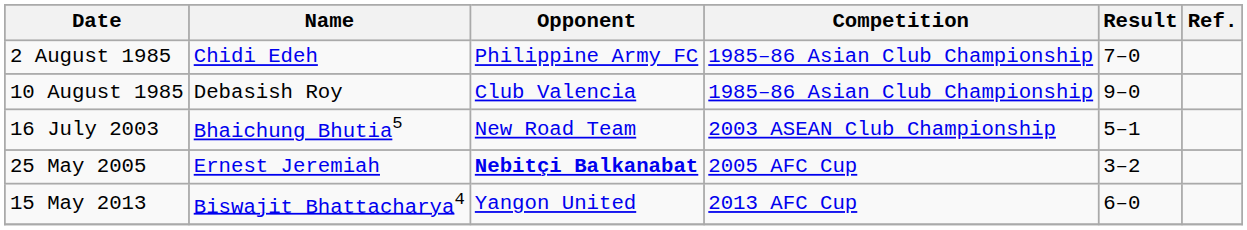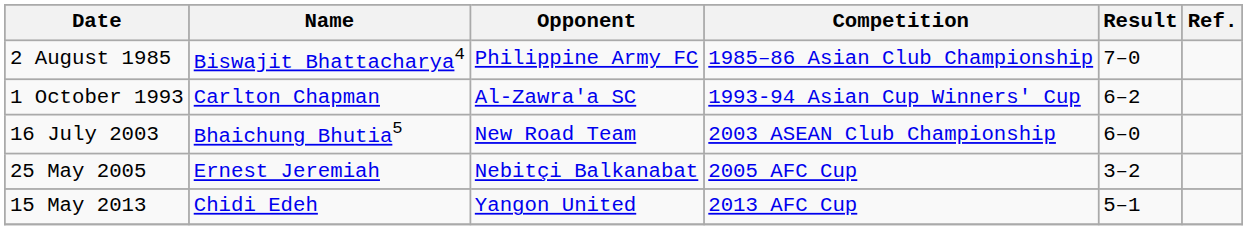 <table class="wikitable" style="font-size:90%;">
 <tr>
 <th>Date</th>
 <th>Name</th>
 <th>Opponent</th>
 <th>Competition</th>
 <th>Result</th>
 <th>Ref.</th>
 </tr>
 <tr>
 <td>2 August 1985</td>
-<td> <a href='#'>Chidi Edeh</a></td>
+<td> <a href='#'>Biswajit Bhattacharya</a><sup>4</sup></td>
 <td> <a href='#'>Philippine Army FC</a></td>
 <td><a href='#'>1985–86 Asian Club Championship</a></td>
 <td>7–0</td>
 <td></td>
 </tr>
 <tr>
-<td>10 August 1985</td>
-<td> Debasish Roy</td>
-<td> <a href='#'>Club Valencia</a></td>
-<td><a href='#'>1985–86 Asian Club Championship</a></td>
-<td>9–0</td>
+<td>1 October 1993</td>
+<td> <a href='#'>Carlton Chapman</a></td>
+<td> <a href='#'>Al-Zawra'a SC</a></td>
+<td><a href='#'>1993-94 Asian Cup Winners' Cup</a></td>
+<td>6–2</td>
 <td></td>
 </tr>
 <tr>
 <td>16 July 2003</td>
 <td> <a href='#'>Bhaichung Bhutia</a><sup>5</sup></td>
 <td> <a href='#'>New Road Team</a></td>
 <td><a href='#'>2003 ASEAN Club Championship</a></td>
-<td>5–1</td>
+<td>6–0</td>
 <td></td>
 </tr>
 <tr>
 <td>25 May 2005</td>
 <td> <a href='#'>Ernest Jeremiah</a></td>
-<td><strong> <a href='#'>Nebitçi Balkanabat</a></strong></td>
+<td> <a href='#'>Nebitçi Balkanabat</a></td>
 <td><a href='#'>2005 AFC Cup</a></td>
 <td>3–2</td>
 <td></td>
 </tr>
 <tr>
 <td>15 May 2013</td>
-<td> <a href='#'>Biswajit Bhattacharya</a><sup>4</sup></td>
+<td> <a href='#'>Chidi Edeh</a></td>
 <td> <a href='#'>Yangon United</a></td>
 <td><a href='#'>2013 AFC Cup</a></td>
-<td>6–0</td>
+<td>5–1</td>
 <td></td>
 </tr>
 <tr>
 </tr>
 </table>
